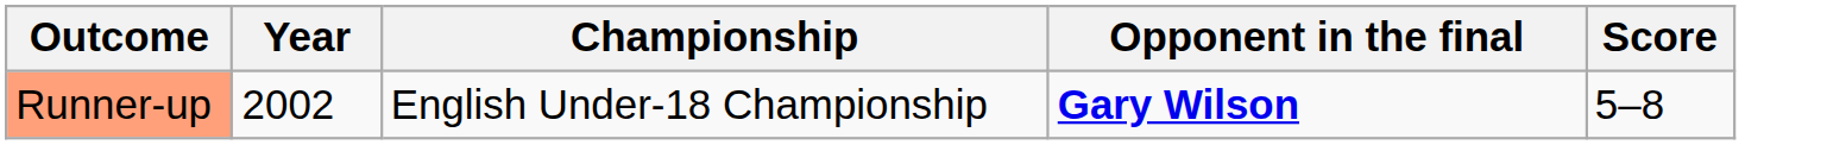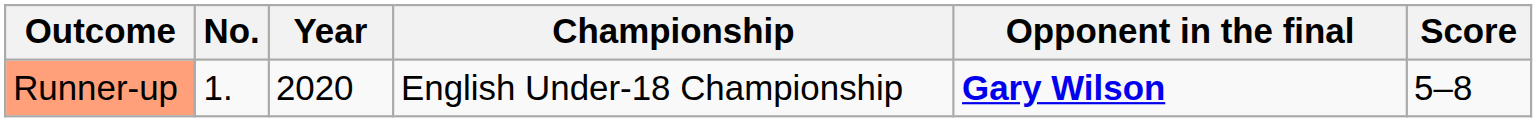 <table class="wikitable sortable">
 <tr>
 <th width="80">Outcome</th>
+<th width="20">No.</th>
 <th width="50">Year</th>
 <th width="250">Championship</th>
 <th width="200">Opponent in the final</th>
 <th width="50">Score</th>
 </tr>
 <tr>
 <td style="background:#ffa07a">Runner-up</td>
-<td>2002</td>
+<td>1.</td>
+<td>2020</td>
 <td>English Under-18 Championship</td>
 <td><strong> <a href='#'>Gary Wilson</a></strong></td>
 <td>5–8</td>
 </tr>
 </table>
